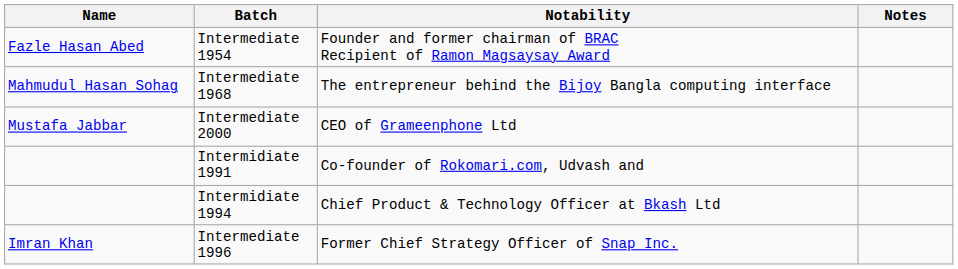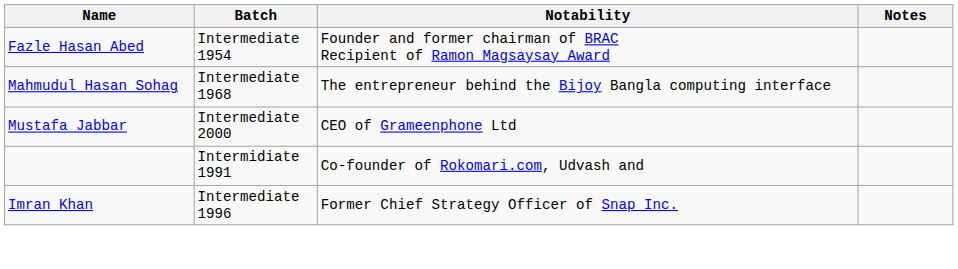 <table class="wikitable col2center col4center">
 <tr>
 <th style="width:20%;">Name</th>
 <th style="width:13%;">Batch</th>
 <th style="width:57%;">Notability</th>
 <th style="width:10%;">Notes</th>
 </tr>
 <tr>
 <td><a href='#'>Fazle Hasan Abed</a></td>
 <td>Intermediate 1954</td>
 <td>Founder and former chairman of <a href='#'>BRAC</a><br>Recipient of <a href='#'>Ramon Magsaysay Award</a></td>
 <td></td>
 </tr>
 <tr>
 <td><a href='#'>Mahmudul Hasan Sohag</a></td>
 <td>Intermediate 1968</td>
 <td>The entrepreneur behind the <a href='#'>Bijoy</a> Bangla computing interface</td>
 <td></td>
 </tr>
 <tr>
 <td><a href='#'>Mustafa Jabbar</a></td>
 <td>Intermediate 2000</td>
 <td>CEO of <a href='#'>Grameenphone</a> Ltd</td>
 <td></td>
 </tr>
 <tr>
 <td></td>
 <td>Intermidiate 1991</td>
 <td>Co-founder of <a href='#'>Rokomari.com</a>, Udvash and </td>
 <td></td>
 </tr>
 <tr>
-<td></td>
-<td>Intermidiate 1994</td>
-<td>Chief Product & Technology Officer at <a href='#'>Bkash</a> Ltd</td>
-<td></td>
-</tr>
-<tr>
 <td><a href='#'>Imran Khan</a></td>
 <td>Intermediate 1996</td>
 <td>Former Chief Strategy Officer of <a href='#'>Snap Inc.</a></td>
 <td></td>
 </tr>
 </table>
